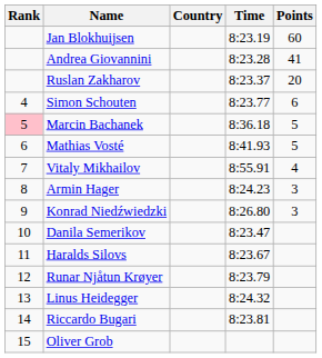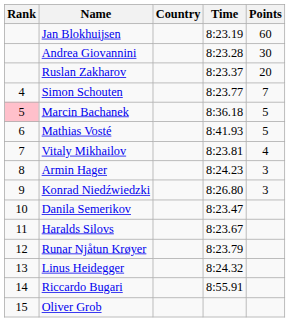 <table class="wikitable sortable" style="text-align:center">
 <tr>
 <th>Rank</th>
 <th>Name</th>
 <th>Country</th>
 <th>Time</th>
 <th>Points</th>
 </tr>
 <tr>
 <td></td>
 <td align=left><a href='#'>Jan Blokhuijsen</a></td>
 <td align=left></td>
 <td>8:23.19</td>
 <td>60</td>
 </tr>
 <tr>
 <td></td>
 <td align=left><a href='#'>Andrea Giovannini</a></td>
 <td align=left></td>
 <td>8:23.28</td>
-<td>41</td>
+<td>30</td>
 </tr>
 <tr>
 <td></td>
 <td align=left><a href='#'>Ruslan Zakharov</a></td>
 <td align=left></td>
 <td>8:23.37</td>
 <td>20</td>
 </tr>
 <tr>
 <td>4</td>
 <td align=left><a href='#'>Simon Schouten</a></td>
 <td align=left></td>
 <td>8:23.77</td>
-<td>6</td>
+<td>7</td>
 </tr>
 <tr>
 <td style="background: pink;">5</td>
 <td align=left><a href='#'>Marcin Bachanek</a></td>
 <td align=left></td>
 <td>8:36.18</td>
 <td>5</td>
 </tr>
 <tr>
 <td>6</td>
 <td align=left><a href='#'>Mathias Vosté</a></td>
 <td align=left></td>
 <td>8:41.93</td>
 <td>5</td>
 </tr>
 <tr>
 <td>7</td>
 <td align=left><a href='#'>Vitaly Mikhailov</a></td>
 <td align=left></td>
-<td>8:55.91</td>
+<td>8:23.81</td>
 <td>4</td>
 </tr>
 <tr>
 <td>8</td>
 <td align=left><a href='#'>Armin Hager</a></td>
 <td align=left></td>
 <td>8:24.23</td>
 <td>3</td>
 </tr>
 <tr>
 <td>9</td>
 <td align=left><a href='#'>Konrad Niedźwiedzki</a></td>
 <td align=left></td>
 <td>8:26.80</td>
 <td>3</td>
 </tr>
 <tr>
 <td>10</td>
 <td align=left><a href='#'>Danila Semerikov</a></td>
 <td align=left></td>
 <td>8:23.47</td>
 <td></td>
 </tr>
 <tr>
 <td>11</td>
 <td align=left><a href='#'>Haralds Silovs</a></td>
 <td align=left></td>
 <td>8:23.67</td>
 <td></td>
 </tr>
 <tr>
 <td>12</td>
 <td align=left><a href='#'>Runar Njåtun Krøyer</a></td>
 <td align=left></td>
 <td>8:23.79</td>
 <td></td>
 </tr>
 <tr>
 <td>13</td>
 <td align=left><a href='#'>Linus Heidegger</a></td>
 <td align=left></td>
 <td>8:24.32</td>
 <td></td>
 </tr>
 <tr>
 <td>14</td>
 <td align=left><a href='#'>Riccardo Bugari</a></td>
 <td align=left></td>
-<td>8:23.81</td>
+<td>8:55.91</td>
 <td></td>
 </tr>
 <tr>
 <td>15</td>
 <td align=left><a href='#'>Oliver Grob</a></td>
 <td align=left></td>
 <td></td>
 <td></td>
 </tr>
 </table>
